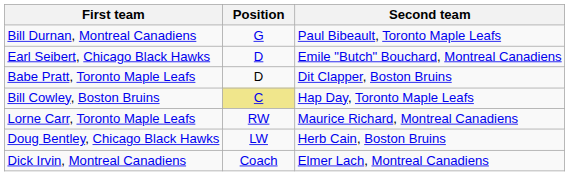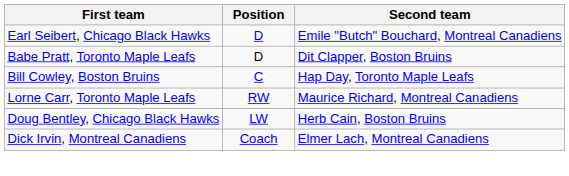 <table class="wikitable">
 <tr>
 <th>First team</th>
 <th>  Position  </th>
 <th>Second team</th>
-</tr>
-<tr>
-<td><a href='#'>Bill Durnan</a>, <a href='#'>Montreal Canadiens</a></td>
-<td align=center><a href='#'>G</a></td>
-<td><a href='#'>Paul Bibeault</a>, <a href='#'>Toronto Maple Leafs</a></td>
 </tr>
 <tr>
 <td><a href='#'>Earl Seibert</a>, <a href='#'>Chicago Black Hawks</a></td>
 <td align=center><a href='#'>D</a></td>
 <td><a href='#'>Emile "Butch" Bouchard</a>, <a href='#'>Montreal Canadiens</a></td>
 </tr>
 <tr>
 <td><a href='#'>Babe Pratt</a>, <a href='#'>Toronto Maple Leafs</a></td>
 <td align=center>D</td>
 <td><a href='#'>Dit Clapper</a>, <a href='#'>Boston Bruins</a></td>
 </tr>
 <tr>
 <td><a href='#'>Bill Cowley</a>, <a href='#'>Boston Bruins</a></td>
-<td align=center style="background: khaki;"><a href='#'>C</a></td>
+<td align=center><a href='#'>C</a></td>
 <td><a href='#'>Hap Day</a>, <a href='#'>Toronto Maple Leafs</a></td>
 </tr>
 <tr>
 <td><a href='#'>Lorne Carr</a>, <a href='#'>Toronto Maple Leafs</a></td>
 <td align=center><a href='#'>RW</a></td>
 <td><a href='#'>Maurice Richard</a>, <a href='#'>Montreal Canadiens</a></td>
 </tr>
 <tr>
 <td><a href='#'>Doug Bentley</a>, <a href='#'>Chicago Black Hawks</a></td>
 <td align=center><a href='#'>LW</a></td>
 <td><a href='#'>Herb Cain</a>, <a href='#'>Boston Bruins</a></td>
 </tr>
 <tr>
 <td><a href='#'>Dick Irvin</a>, <a href='#'>Montreal Canadiens</a></td>
 <td align=center><a href='#'>Coach</a></td>
 <td><a href='#'>Elmer Lach</a>, <a href='#'>Montreal Canadiens</a></td>
 </tr>
 </table>
